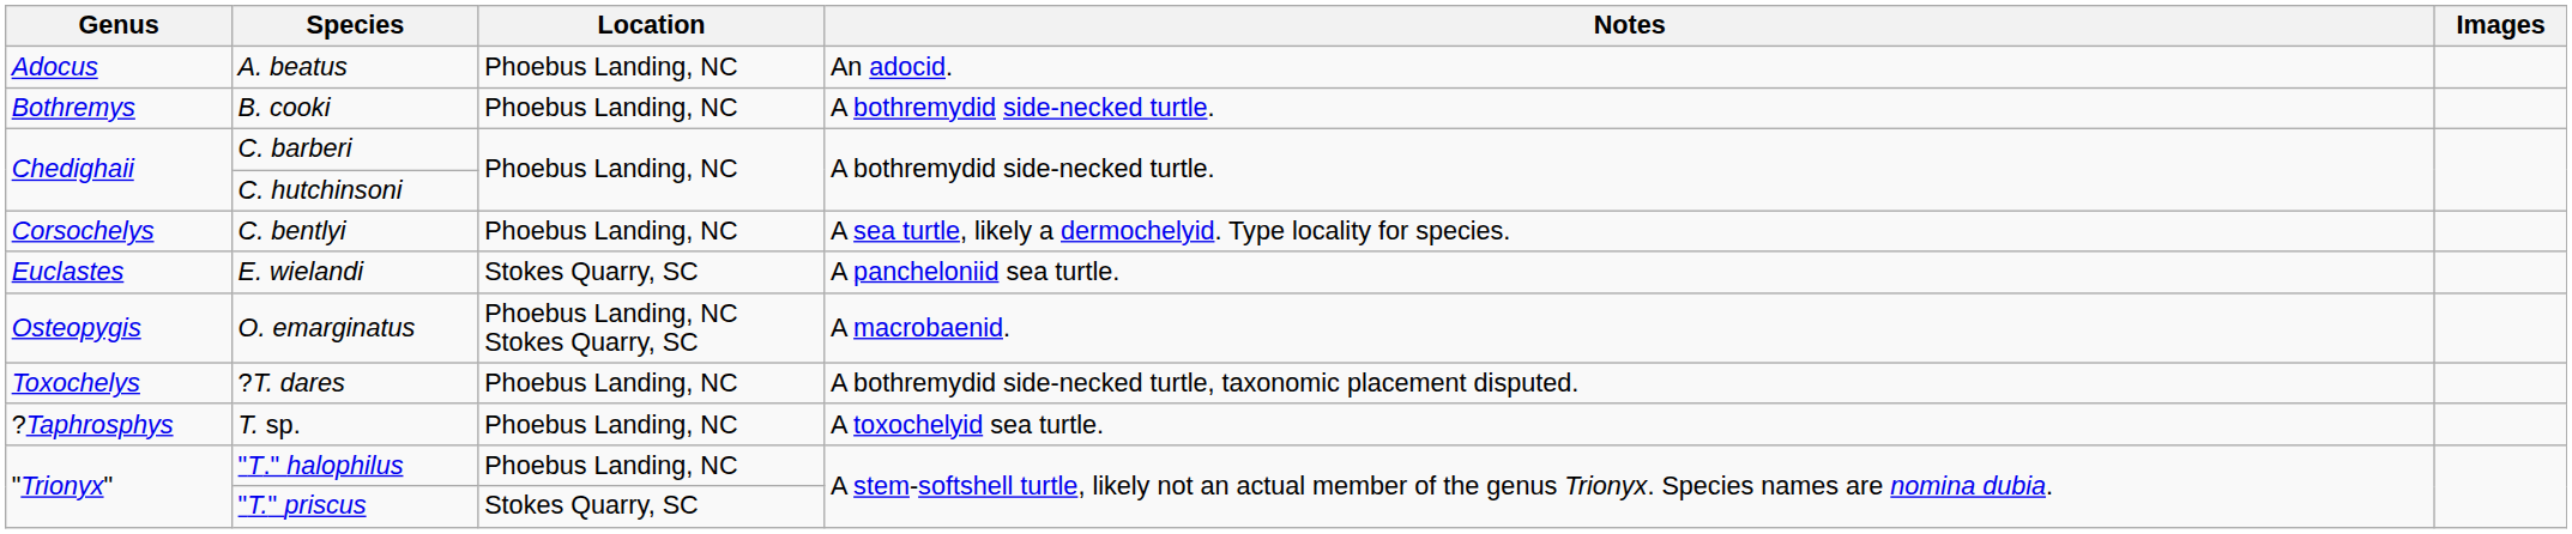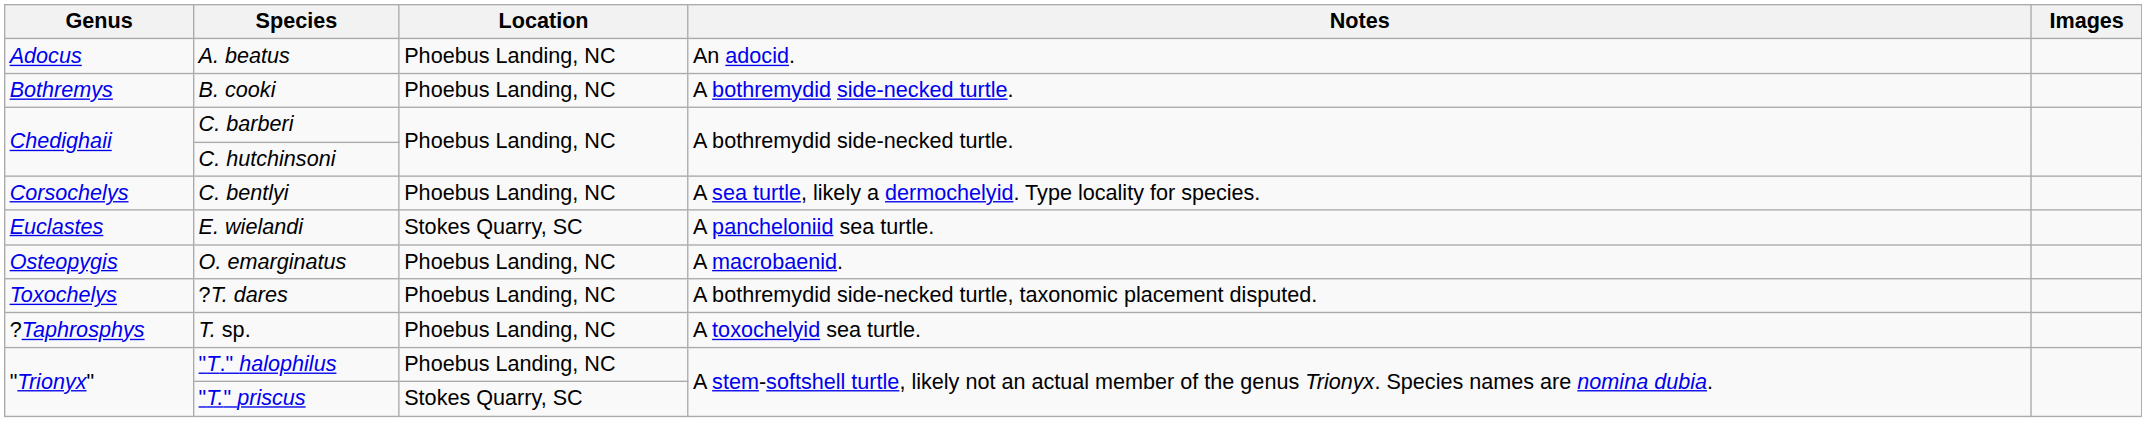 <table class="wikitable" align="center" width="100%">
 <tr>
 <th>Genus</th>
 <th>Species</th>
 <th>Location</th>
 <th>Notes</th>
 <th>Images</th>
 </tr>
 <tr>
 <td><em><a href='#'>Adocus</a></em></td>
 <td><em>A. beatus</em></td>
 <td>Phoebus Landing, NC</td>
 <td>An <a href='#'>adocid</a>.</td>
 <td></td>
 </tr>
 <tr>
 <td><em><a href='#'>Bothremys</a></em></td>
 <td><em>B. cooki</em></td>
 <td>Phoebus Landing, NC</td>
 <td>A <a href='#'>bothremydid</a> <a href='#'>side-necked turtle</a>.</td>
 <td></td>
 </tr>
 <tr>
 <td rowspan="2"><em><a href='#'>Chedighaii</a></em></td>
 <td><em>C. barberi</em></td>
 <td rowspan="2">Phoebus Landing, NC</td>
 <td rowspan="2">A bothremydid side-necked turtle.</td>
 <td rowspan="2"></td>
 </tr>
 <tr>
 <td><em>C. hutchinsoni</em></td>
 </tr>
 <tr>
 <td><em><a href='#'>Corsochelys</a></em></td>
 <td><em>C. bentlyi</em></td>
 <td>Phoebus Landing, NC</td>
 <td>A <a href='#'>sea turtle</a>, likely a <a href='#'>dermochelyid</a>. Type locality for species.</td>
 <td></td>
 </tr>
 <tr>
 <td><em><a href='#'>Euclastes</a></em></td>
 <td><em>E. wielandi</em></td>
 <td>Stokes Quarry, SC</td>
 <td>A <a href='#'>pancheloniid</a> sea turtle.</td>
 <td></td>
 </tr>
 <tr>
 <td><em><a href='#'>Osteopygis</a></em></td>
 <td><em>O. emarginatus</em></td>
-<td>Phoebus Landing, NC<br>Stokes Quarry, SC</td>
+<td>Phoebus Landing, NC</td>
 <td>A <a href='#'>macrobaenid</a>.</td>
 <td></td>
 </tr>
 <tr>
 <td><em><a href='#'>Toxochelys</a></em></td>
 <td>?<em>T. dares</em></td>
 <td>Phoebus Landing, NC</td>
 <td>A bothremydid side-necked turtle, taxonomic placement disputed.</td>
 <td></td>
 </tr>
 <tr>
 <td>?<em><a href='#'>Taphrosphys</a></em></td>
 <td><em>T.</em> sp.</td>
 <td>Phoebus Landing, NC</td>
 <td>A <a href='#'>toxochelyid</a> sea turtle.</td>
 <td></td>
 </tr>
 <tr>
 <td rowspan="2">"<em><a href='#'>Trionyx</a></em>"</td>
 <td><a href='#'>"<em>T</em>." <em>halophilus</em></a></td>
 <td>Phoebus Landing, NC</td>
 <td rowspan="2">A <a href='#'>stem</a>-<a href='#'>softshell turtle</a>, likely not an actual member of the genus <em>Trionyx</em>. Species names are <em><a href='#'>nomina dubia</a></em>.</td>
 <td rowspan="2"></td>
 </tr>
 <tr>
 <td><a href='#'>"<em>T.</em>" <em>priscus</em></a></td>
 <td>Stokes Quarry, SC</td>
 </tr>
 </table>
